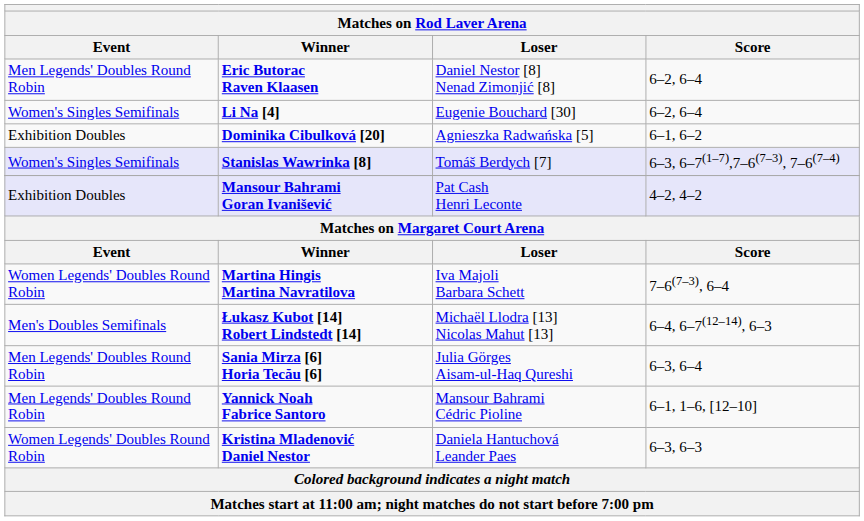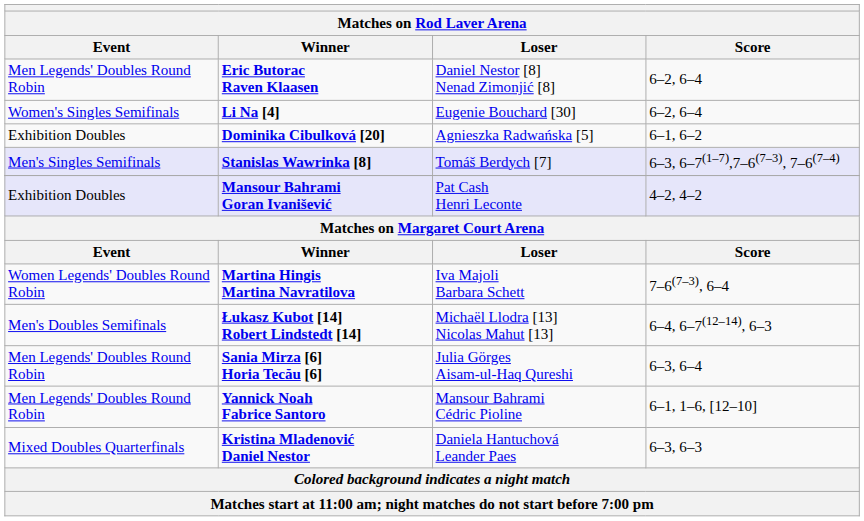 <table class="wikitable collapsible uncollapsed" style="margin:1em auto;">
 <tr>
 <th colspan=4></th>
 </tr>
 <tr>
 <th colspan=4><strong>Matches on <a href='#'>Rod Laver Arena</a></strong></th>
 </tr>
 <tr>
 <th style="width:220px;">Event</th>
 <th style="width:220px;">Winner</th>
 <th style="width:220px;">Loser</th>
 <th style="width:220px;">Score</th>
 </tr>
 <tr>
 <td><a href='#'>Men Legends' Doubles Round Robin</a></td>
 <td><strong> <a href='#'>Eric Butorac</a> <br>  <a href='#'>Raven Klaasen</a></strong></td>
 <td> <a href='#'>Daniel Nestor</a> [8] <br>  <a href='#'>Nenad Zimonjić</a> [8]</td>
 <td>6–2, 6–4</td>
 </tr>
 <tr>
 <td><a href='#'>Women's Singles Semifinals</a></td>
 <td><strong> <a href='#'>Li Na</a> [4]</strong></td>
 <td> <a href='#'>Eugenie Bouchard</a> [30]</td>
 <td>6–2, 6–4</td>
 </tr>
 <tr>
 <td>Exhibition Doubles</td>
 <td> <strong><a href='#'>Dominika Cibulková</a> [20]</strong></td>
 <td> <a href='#'>Agnieszka Radwańska</a> [5]</td>
 <td>6–1, 6–2</td>
 </tr>
 <tr bgcolor=lavender>
-<td><a href='#'>Women's Singles Semifinals</a></td>
+<td><a href='#'>Men's Singles Semifinals</a></td>
 <td> <strong><a href='#'>Stanislas Wawrinka</a> [8]</strong></td>
 <td> <a href='#'>Tomáš Berdych</a> [7]</td>
 <td>6–3, 6–7<sup>(1–7)</sup>,7–6<sup>(7–3)</sup>, 7–6<sup>(7–4)</sup></td>
 </tr>
 <tr>
 </tr>
 <tr bgcolor=lavender>
 <td>Exhibition Doubles</td>
 <td> <strong><a href='#'>Mansour Bahrami</a> <br>  <a href='#'>Goran Ivanišević</a></strong></td>
 <td> <a href='#'>Pat Cash</a> <br>  <a href='#'>Henri Leconte</a></td>
 <td>4–2, 4–2</td>
 </tr>
 <tr>
 <th colspan=4><strong>Matches on <a href='#'>Margaret Court Arena</a></strong></th>
 </tr>
 <tr>
 <th style="width:220px;">Event</th>
 <th style="width:220px;">Winner</th>
 <th style="width:220px;">Loser</th>
 <th style="width:220px;">Score</th>
 </tr>
 <tr>
 <td><a href='#'>Women Legends' Doubles Round Robin</a></td>
 <td> <strong><a href='#'>Martina Hingis</a> <br>  <a href='#'>Martina Navratilova</a></strong></td>
 <td> <a href='#'>Iva Majoli</a> <br>  <a href='#'>Barbara Schett</a></td>
 <td>7–6<sup>(7–3)</sup>, 6–4</td>
 </tr>
 <tr>
 <td><a href='#'>Men's Doubles Semifinals</a></td>
 <td> <strong><a href='#'>Łukasz Kubot</a> [14] <br>  <a href='#'>Robert Lindstedt</a> [14]</strong></td>
 <td> <a href='#'>Michaël Llodra</a> [13] <br>  <a href='#'>Nicolas Mahut</a> [13]</td>
 <td>6–4, 6–7<sup>(12–14)</sup>, 6–3</td>
 </tr>
 <tr>
 <td><a href='#'>Men Legends' Doubles Round Robin</a></td>
 <td> <strong><a href='#'>Sania Mirza</a> [6] <br>  <a href='#'>Horia Tecău</a> [6]</strong></td>
 <td> <a href='#'>Julia Görges</a> <br>  <a href='#'>Aisam-ul-Haq Qureshi</a></td>
 <td>6–3, 6–4</td>
 </tr>
 <tr>
 <td><a href='#'>Men Legends' Doubles Round Robin</a></td>
 <td> <strong><a href='#'>Yannick Noah</a> <br>  <a href='#'>Fabrice Santoro</a></strong></td>
 <td> <a href='#'>Mansour Bahrami</a> <br>  <a href='#'>Cédric Pioline</a></td>
 <td>6–1, 1–6, [12–10]</td>
 </tr>
 <tr>
-<td><a href='#'>Women Legends' Doubles Round Robin</a></td>
+<td><a href='#'>Mixed Doubles Quarterfinals</a></td>
 <td> <strong><a href='#'>Kristina Mladenović</a> <br>  <a href='#'>Daniel Nestor</a></strong></td>
 <td> <a href='#'>Daniela Hantuchová</a> <br>  <a href='#'>Leander Paes</a></td>
 <td>6–3, 6–3</td>
 </tr>
 <tr>
 <th colspan=4><em>Colored background indicates a night match</em></th>
 </tr>
 <tr>
 <th colspan=4>Matches start at 11:00 am; night matches do not start before 7:00 pm</th>
 </tr>
 </table>
